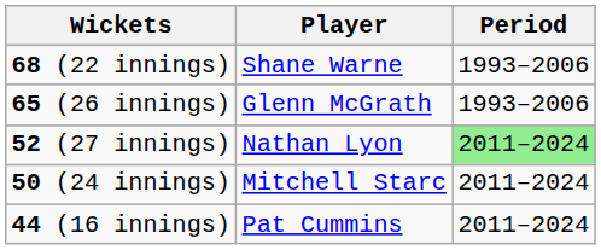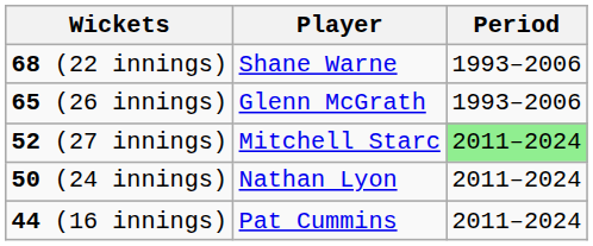 <table class="wikitable">
 <tr>
 <th>Wickets</th>
 <th>Player</th>
 <th>Period</th>
 </tr>
 <tr>
 <td><strong>68</strong> (22 innings)</td>
 <td> <a href='#'>Shane Warne</a></td>
 <td>1993–2006</td>
 </tr>
 <tr>
 <td><strong>65</strong> (26 innings)</td>
 <td> <a href='#'>Glenn McGrath</a></td>
 <td>1993–2006</td>
 </tr>
 <tr>
 <td><strong>52</strong> (27 innings)</td>
-<td> <a href='#'>Nathan Lyon</a></td>
+<td> <a href='#'>Mitchell Starc</a></td>
 <td style="background: lightgreen;">2011–2024</td>
 </tr>
 <tr>
 <td><strong>50</strong> (24 innings)</td>
-<td> <a href='#'>Mitchell Starc</a></td>
+<td> <a href='#'>Nathan Lyon</a></td>
 <td>2011–2024</td>
 </tr>
 <tr>
 <td><strong>44</strong> (16 innings)</td>
 <td> <a href='#'>Pat Cummins</a></td>
 <td>2011–2024</td>
 </tr>
 </table>
